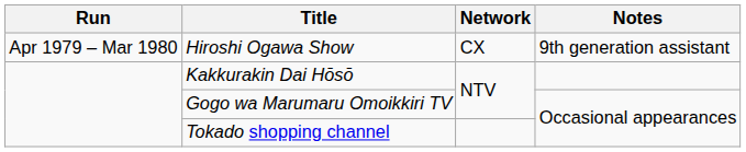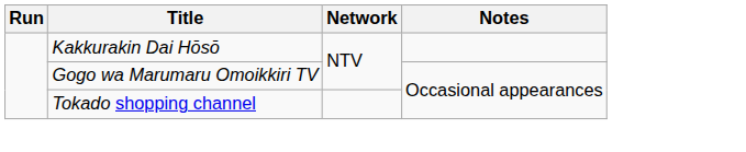 <table class="wikitable">
 <tr>
 <th>Run</th>
 <th>Title</th>
 <th>Network</th>
 <th>Notes</th>
-</tr>
-<tr>
-<td>Apr 1979 – Mar 1980</td>
-<td><em>Hiroshi Ogawa Show</em></td>
-<td>CX</td>
-<td>9th generation assistant</td>
 </tr>
 <tr>
 <td rowspan="3"></td>
 <td><em>Kakkurakin Dai Hōsō</em></td>
 <td rowspan="2">NTV</td>
 <td></td>
 </tr>
 <tr>
 <td><em>Gogo wa Marumaru Omoikkiri TV</em></td>
 <td rowspan="2">Occasional appearances</td>
 </tr>
 <tr>
 <td><em>Tokado</em> <a href='#'>shopping channel</a></td>
 <td></td>
 </tr>
 </table>
